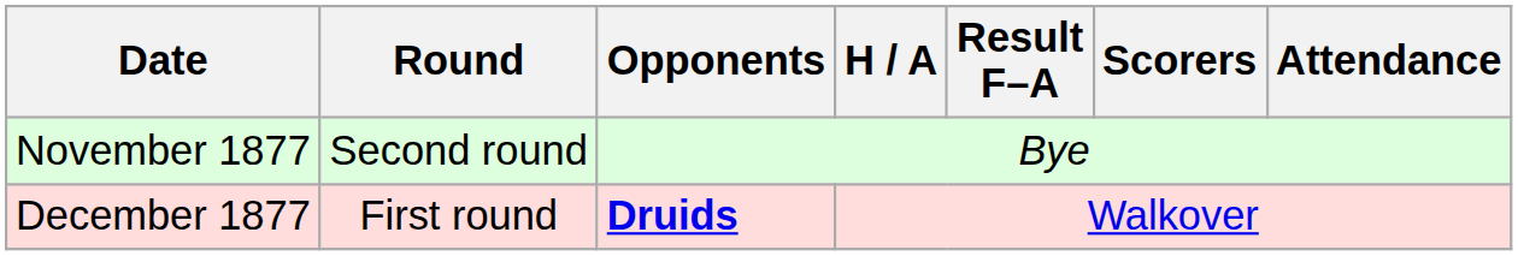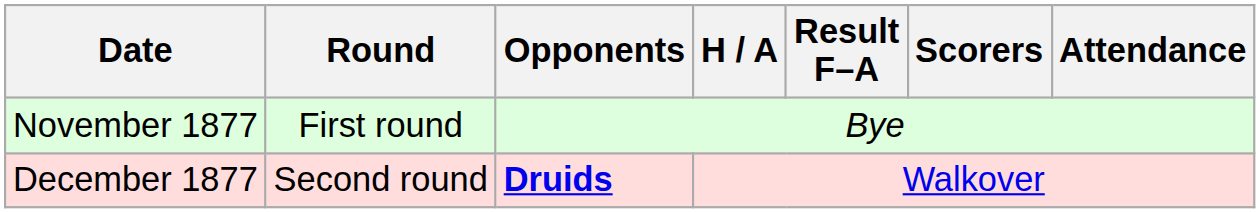 <table class="wikitable" style="text-align:center">
 <tr>
 <th>Date</th>
 <th>Round</th>
 <th>Opponents</th>
 <th>H / A</th>
 <th>Result<br>F–A</th>
 <th>Scorers</th>
 <th>Attendance</th>
 </tr>
 <tr bgcolor=#ddffdd>
 <td>November 1877</td>
-<td>Second round</td>
+<td>First round</td>
 <td colspan="5"><em>Bye</em></td>
 </tr>
 <tr bgcolor=#ffdddd>
 <td>December 1877</td>
-<td>First round</td>
+<td>Second round</td>
 <td align="left"><strong> <a href='#'>Druids</a></strong></td>
 <td colspan="4"><a href='#'>Walkover</a></td>
 </tr>
 </table>
